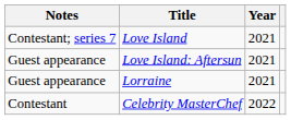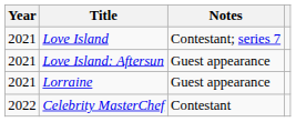 <table class="wikitable">
 <tr>
+<th>Year</th>
+<th>Title</th>
 <th>Notes</th>
-<th>Title</th>
-<th>Year</th>
 <th></th>
 </tr>
 <tr>
+<td>2021</td>
+<td><em><a href='#'>Love Island</a></em></td>
 <td>Contestant; <a href='#'>series 7</a></td>
-<td><em><a href='#'>Love Island</a></em></td>
-<td>2021</td>
 <td align="center"></td>
 </tr>
 <tr>
+<td>2021</td>
+<td><em><a href='#'>Love Island: Aftersun</a></em></td>
 <td>Guest appearance</td>
-<td><em><a href='#'>Love Island: Aftersun</a></em></td>
-<td>2021</td>
 <td align="center"></td>
 </tr>
 <tr>
+<td>2021</td>
+<td><em><a href='#'>Lorraine</a></em></td>
 <td>Guest appearance</td>
-<td><em><a href='#'>Lorraine</a></em></td>
-<td>2021</td>
 <td align="center"></td>
 </tr>
 <tr>
+<td>2022</td>
+<td><em><a href='#'>Celebrity MasterChef</a></em></td>
 <td>Contestant</td>
-<td><em><a href='#'>Celebrity MasterChef</a></em></td>
-<td>2022</td>
 <td align="center"></td>
 </tr>
 </table>
